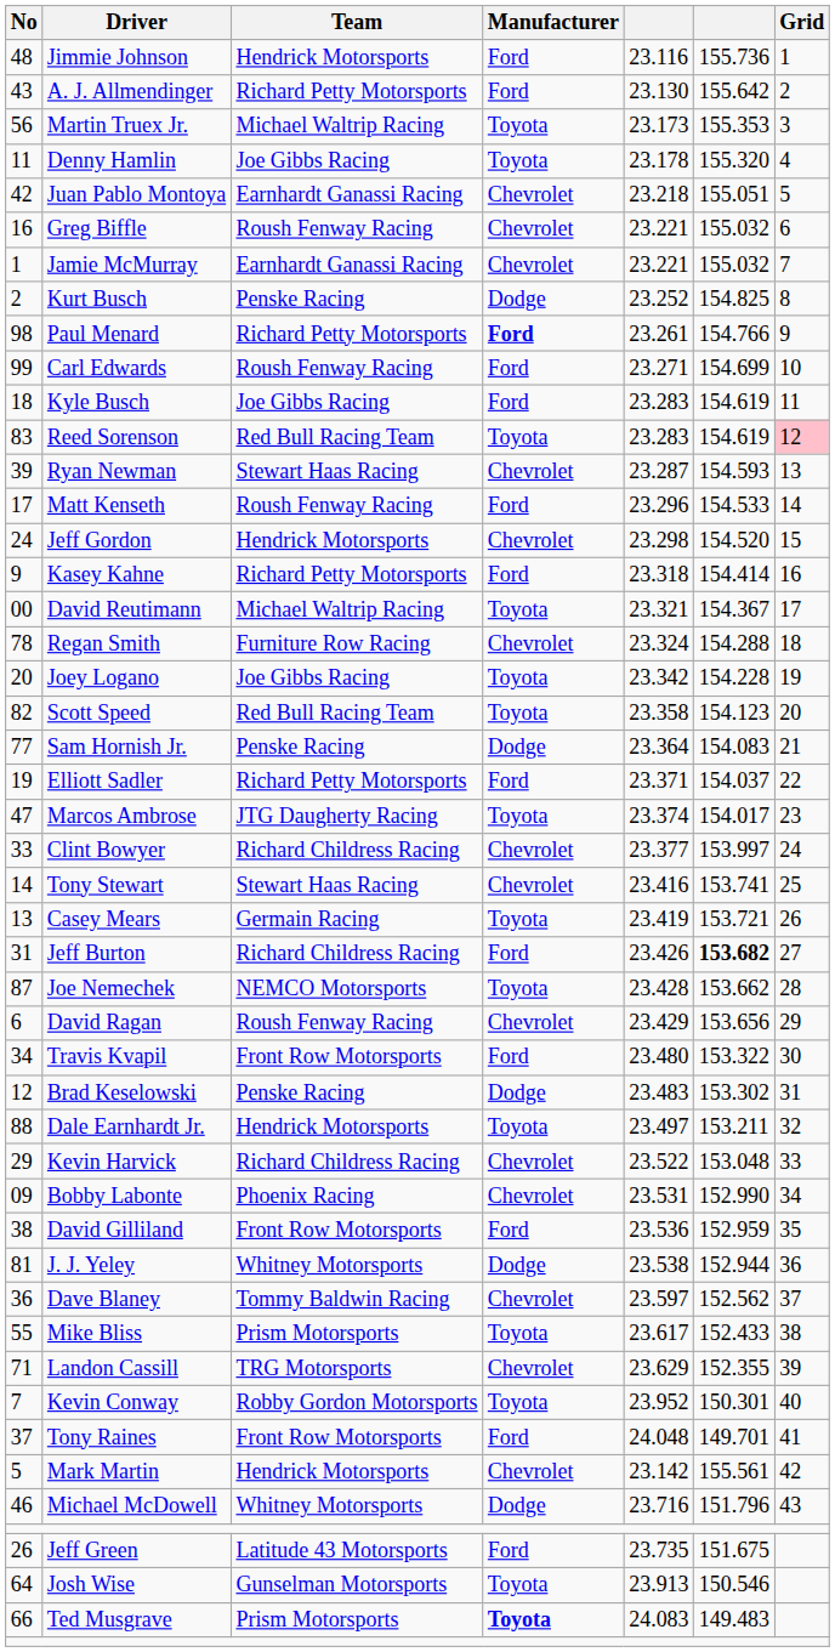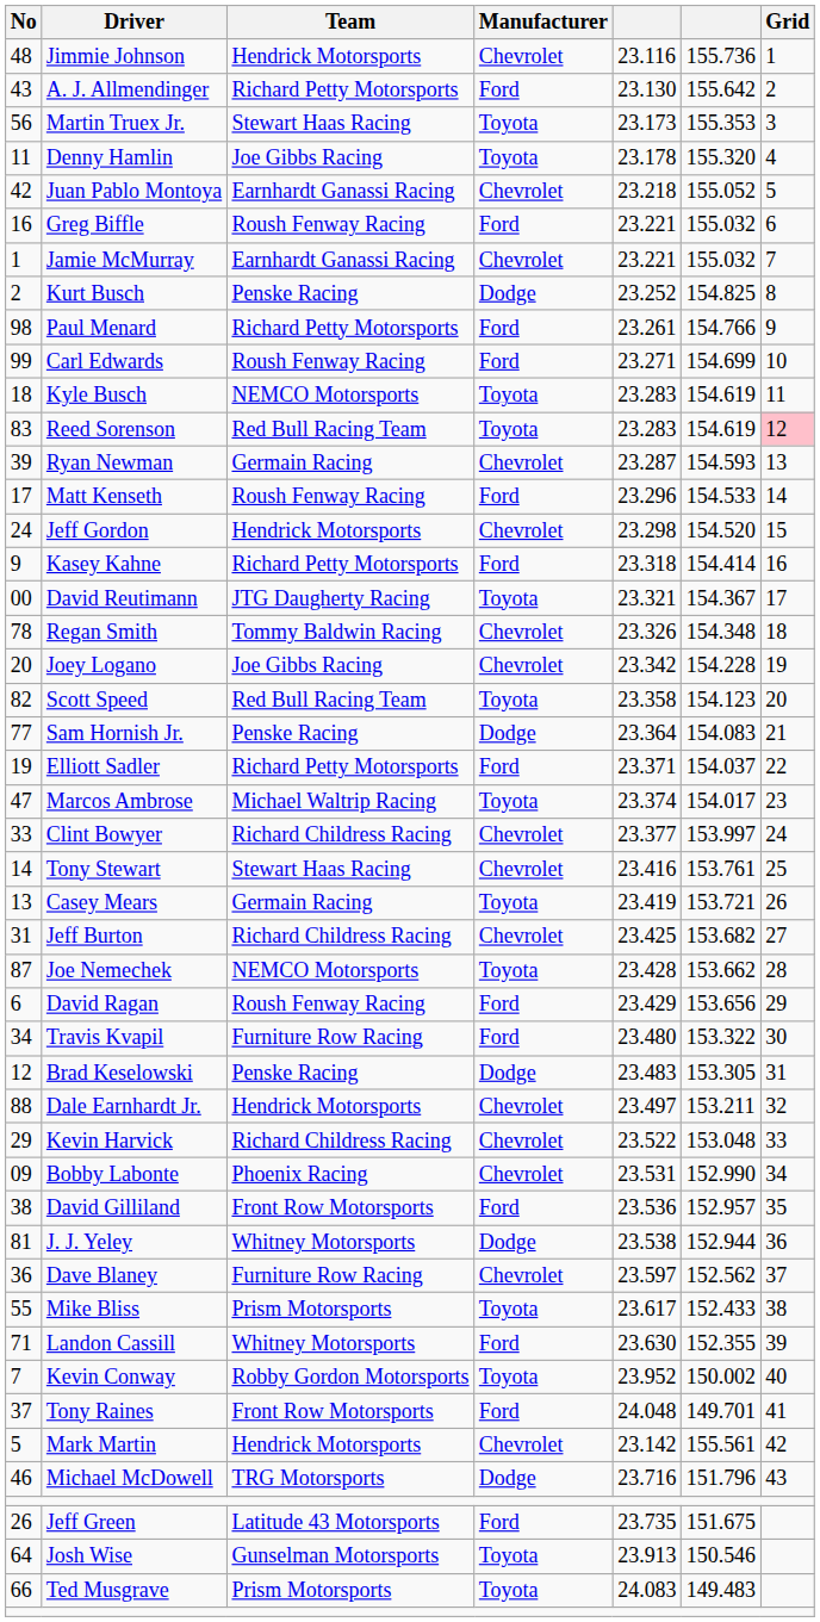 <table class="wikitable">
 <tr>
 <th>No</th>
 <th>Driver</th>
 <th>Team</th>
 <th>Manufacturer</th>
 <th></th>
 <th></th>
 <th>Grid</th>
 </tr>
 <tr>
 <td>48</td>
 <td><a href='#'>Jimmie Johnson</a></td>
 <td><a href='#'>Hendrick Motorsports</a></td>
-<td><a href='#'>Ford</a></td>
+<td><a href='#'>Chevrolet</a></td>
 <td>23.116</td>
 <td>155.736</td>
 <td>1</td>
 </tr>
 <tr>
 <td>43</td>
 <td><a href='#'>A. J. Allmendinger</a></td>
 <td><a href='#'>Richard Petty Motorsports</a></td>
 <td><a href='#'>Ford</a></td>
 <td>23.130</td>
 <td>155.642</td>
 <td>2</td>
 </tr>
 <tr>
 <td>56</td>
 <td><a href='#'>Martin Truex Jr.</a></td>
-<td><a href='#'>Michael Waltrip Racing</a></td>
+<td><a href='#'>Stewart Haas Racing</a></td>
 <td><a href='#'>Toyota</a></td>
 <td>23.173</td>
 <td>155.353</td>
 <td>3</td>
 </tr>
 <tr>
 <td>11</td>
 <td><a href='#'>Denny Hamlin</a></td>
 <td><a href='#'>Joe Gibbs Racing</a></td>
 <td><a href='#'>Toyota</a></td>
 <td>23.178</td>
 <td>155.320</td>
 <td>4</td>
 </tr>
 <tr>
 <td>42</td>
 <td><a href='#'>Juan Pablo Montoya</a></td>
 <td><a href='#'>Earnhardt Ganassi Racing</a></td>
 <td><a href='#'>Chevrolet</a></td>
 <td>23.218</td>
-<td>155.051</td>
+<td>155.052</td>
 <td>5</td>
 </tr>
 <tr>
 <td>16</td>
 <td><a href='#'>Greg Biffle</a></td>
 <td><a href='#'>Roush Fenway Racing</a></td>
-<td><a href='#'>Chevrolet</a></td>
+<td><a href='#'>Ford</a></td>
 <td>23.221</td>
 <td>155.032</td>
 <td>6</td>
 </tr>
 <tr>
 <td>1</td>
 <td><a href='#'>Jamie McMurray</a></td>
 <td><a href='#'>Earnhardt Ganassi Racing</a></td>
 <td><a href='#'>Chevrolet</a></td>
 <td>23.221</td>
 <td>155.032</td>
 <td>7</td>
 </tr>
 <tr>
 <td>2</td>
 <td><a href='#'>Kurt Busch</a></td>
 <td><a href='#'>Penske Racing</a></td>
 <td><a href='#'>Dodge</a></td>
 <td>23.252</td>
 <td>154.825</td>
 <td>8</td>
 </tr>
 <tr>
 <td>98</td>
 <td><a href='#'>Paul Menard</a></td>
 <td><a href='#'>Richard Petty Motorsports</a></td>
-<td><strong><a href='#'>Ford</a></strong></td>
+<td><a href='#'>Ford</a></td>
 <td>23.261</td>
 <td>154.766</td>
 <td>9</td>
 </tr>
 <tr>
 <td>99</td>
 <td><a href='#'>Carl Edwards</a></td>
 <td><a href='#'>Roush Fenway Racing</a></td>
 <td><a href='#'>Ford</a></td>
 <td>23.271</td>
 <td>154.699</td>
 <td>10</td>
 </tr>
 <tr>
 <td>18</td>
 <td><a href='#'>Kyle Busch</a></td>
-<td><a href='#'>Joe Gibbs Racing</a></td>
-<td><a href='#'>Ford</a></td>
+<td><a href='#'>NEMCO Motorsports</a></td>
+<td><a href='#'>Toyota</a></td>
 <td>23.283</td>
 <td>154.619</td>
 <td>11</td>
 </tr>
 <tr>
 <td>83</td>
 <td><a href='#'>Reed Sorenson</a></td>
 <td><a href='#'>Red Bull Racing Team</a></td>
 <td><a href='#'>Toyota</a></td>
 <td>23.283</td>
 <td>154.619</td>
 <td style="background: pink;">12</td>
 </tr>
 <tr>
 <td>39</td>
 <td><a href='#'>Ryan Newman</a></td>
-<td><a href='#'>Stewart Haas Racing</a></td>
+<td><a href='#'>Germain Racing</a></td>
 <td><a href='#'>Chevrolet</a></td>
 <td>23.287</td>
 <td>154.593</td>
 <td>13</td>
 </tr>
 <tr>
 <td>17</td>
 <td><a href='#'>Matt Kenseth</a></td>
 <td><a href='#'>Roush Fenway Racing</a></td>
 <td><a href='#'>Ford</a></td>
 <td>23.296</td>
 <td>154.533</td>
 <td>14</td>
 </tr>
 <tr>
 <td>24</td>
 <td><a href='#'>Jeff Gordon</a></td>
 <td><a href='#'>Hendrick Motorsports</a></td>
 <td><a href='#'>Chevrolet</a></td>
 <td>23.298</td>
 <td>154.520</td>
 <td>15</td>
 </tr>
 <tr>
 <td>9</td>
 <td><a href='#'>Kasey Kahne</a></td>
 <td><a href='#'>Richard Petty Motorsports</a></td>
 <td><a href='#'>Ford</a></td>
 <td>23.318</td>
 <td>154.414</td>
 <td>16</td>
 </tr>
 <tr>
 <td>00</td>
 <td><a href='#'>David Reutimann</a></td>
-<td><a href='#'>Michael Waltrip Racing</a></td>
+<td><a href='#'>JTG Daugherty Racing</a></td>
 <td><a href='#'>Toyota</a></td>
 <td>23.321</td>
 <td>154.367</td>
 <td>17</td>
 </tr>
 <tr>
 <td>78</td>
 <td><a href='#'>Regan Smith</a></td>
-<td><a href='#'>Furniture Row Racing</a></td>
+<td><a href='#'>Tommy Baldwin Racing</a></td>
 <td><a href='#'>Chevrolet</a></td>
-<td>23.324</td>
-<td>154.288</td>
+<td>23.326</td>
+<td>154.348</td>
 <td>18</td>
 </tr>
 <tr>
 <td>20</td>
 <td><a href='#'>Joey Logano</a></td>
 <td><a href='#'>Joe Gibbs Racing</a></td>
-<td><a href='#'>Toyota</a></td>
+<td><a href='#'>Chevrolet</a></td>
 <td>23.342</td>
 <td>154.228</td>
 <td>19</td>
 </tr>
 <tr>
 <td>82</td>
 <td><a href='#'>Scott Speed</a></td>
 <td><a href='#'>Red Bull Racing Team</a></td>
 <td><a href='#'>Toyota</a></td>
 <td>23.358</td>
 <td>154.123</td>
 <td>20</td>
 </tr>
 <tr>
 <td>77</td>
 <td><a href='#'>Sam Hornish Jr.</a></td>
 <td><a href='#'>Penske Racing</a></td>
 <td><a href='#'>Dodge</a></td>
 <td>23.364</td>
 <td>154.083</td>
 <td>21</td>
 </tr>
 <tr>
 <td>19</td>
 <td><a href='#'>Elliott Sadler</a></td>
 <td><a href='#'>Richard Petty Motorsports</a></td>
 <td><a href='#'>Ford</a></td>
 <td>23.371</td>
 <td>154.037</td>
 <td>22</td>
 </tr>
 <tr>
 <td>47</td>
 <td><a href='#'>Marcos Ambrose</a></td>
-<td><a href='#'>JTG Daugherty Racing</a></td>
+<td><a href='#'>Michael Waltrip Racing</a></td>
 <td><a href='#'>Toyota</a></td>
 <td>23.374</td>
 <td>154.017</td>
 <td>23</td>
 </tr>
 <tr>
 <td>33</td>
 <td><a href='#'>Clint Bowyer</a></td>
 <td><a href='#'>Richard Childress Racing</a></td>
 <td><a href='#'>Chevrolet</a></td>
 <td>23.377</td>
 <td>153.997</td>
 <td>24</td>
 </tr>
 <tr>
 <td>14</td>
 <td><a href='#'>Tony Stewart</a></td>
 <td><a href='#'>Stewart Haas Racing</a></td>
 <td><a href='#'>Chevrolet</a></td>
 <td>23.416</td>
-<td>153.741</td>
+<td>153.761</td>
 <td>25</td>
 </tr>
 <tr>
 <td>13</td>
 <td><a href='#'>Casey Mears</a></td>
 <td><a href='#'>Germain Racing</a></td>
 <td><a href='#'>Toyota</a></td>
 <td>23.419</td>
 <td>153.721</td>
 <td>26</td>
 </tr>
 <tr>
 <td>31</td>
 <td><a href='#'>Jeff Burton</a></td>
 <td><a href='#'>Richard Childress Racing</a></td>
-<td><a href='#'>Ford</a></td>
-<td>23.426</td>
-<td><strong>153.682</strong></td>
+<td><a href='#'>Chevrolet</a></td>
+<td>23.425</td>
+<td>153.682</td>
 <td>27</td>
 </tr>
 <tr>
 <td>87</td>
 <td><a href='#'>Joe Nemechek</a></td>
 <td><a href='#'>NEMCO Motorsports</a></td>
 <td><a href='#'>Toyota</a></td>
 <td>23.428</td>
 <td>153.662</td>
 <td>28</td>
 </tr>
 <tr>
 <td>6</td>
 <td><a href='#'>David Ragan</a></td>
 <td><a href='#'>Roush Fenway Racing</a></td>
-<td><a href='#'>Chevrolet</a></td>
+<td><a href='#'>Ford</a></td>
 <td>23.429</td>
 <td>153.656</td>
 <td>29</td>
 </tr>
 <tr>
 <td>34</td>
 <td><a href='#'>Travis Kvapil</a></td>
-<td><a href='#'>Front Row Motorsports</a></td>
+<td><a href='#'>Furniture Row Racing</a></td>
 <td><a href='#'>Ford</a></td>
 <td>23.480</td>
 <td>153.322</td>
 <td>30</td>
 </tr>
 <tr>
 <td>12</td>
 <td><a href='#'>Brad Keselowski</a></td>
 <td><a href='#'>Penske Racing</a></td>
 <td><a href='#'>Dodge</a></td>
 <td>23.483</td>
-<td>153.302</td>
+<td>153.305</td>
 <td>31</td>
 </tr>
 <tr>
 <td>88</td>
 <td><a href='#'>Dale Earnhardt Jr.</a></td>
 <td><a href='#'>Hendrick Motorsports</a></td>
-<td><a href='#'>Toyota</a></td>
+<td><a href='#'>Chevrolet</a></td>
 <td>23.497</td>
 <td>153.211</td>
 <td>32</td>
 </tr>
 <tr>
 <td>29</td>
 <td><a href='#'>Kevin Harvick</a></td>
 <td><a href='#'>Richard Childress Racing</a></td>
 <td><a href='#'>Chevrolet</a></td>
 <td>23.522</td>
 <td>153.048</td>
 <td>33</td>
 </tr>
 <tr>
 <td>09</td>
 <td><a href='#'>Bobby Labonte</a></td>
 <td><a href='#'>Phoenix Racing</a></td>
 <td><a href='#'>Chevrolet</a></td>
 <td>23.531</td>
 <td>152.990</td>
 <td>34</td>
 </tr>
 <tr>
 <td>38</td>
 <td><a href='#'>David Gilliland</a></td>
 <td><a href='#'>Front Row Motorsports</a></td>
 <td><a href='#'>Ford</a></td>
 <td>23.536</td>
-<td>152.959</td>
+<td>152.957</td>
 <td>35</td>
 </tr>
 <tr>
 <td>81</td>
 <td><a href='#'>J. J. Yeley</a></td>
 <td><a href='#'>Whitney Motorsports</a></td>
 <td><a href='#'>Dodge</a></td>
 <td>23.538</td>
 <td>152.944</td>
 <td>36</td>
 </tr>
 <tr>
 <td>36</td>
 <td><a href='#'>Dave Blaney</a></td>
-<td><a href='#'>Tommy Baldwin Racing</a></td>
+<td><a href='#'>Furniture Row Racing</a></td>
 <td><a href='#'>Chevrolet</a></td>
 <td>23.597</td>
 <td>152.562</td>
 <td>37</td>
 </tr>
 <tr>
 <td>55</td>
 <td><a href='#'>Mike Bliss</a></td>
 <td><a href='#'>Prism Motorsports</a></td>
 <td><a href='#'>Toyota</a></td>
 <td>23.617</td>
 <td>152.433</td>
 <td>38</td>
 </tr>
 <tr>
 <td>71</td>
 <td><a href='#'>Landon Cassill</a></td>
-<td><a href='#'>TRG Motorsports</a></td>
-<td><a href='#'>Chevrolet</a></td>
-<td>23.629</td>
+<td><a href='#'>Whitney Motorsports</a></td>
+<td><a href='#'>Ford</a></td>
+<td>23.630</td>
 <td>152.355</td>
 <td>39</td>
 </tr>
 <tr>
 <td>7</td>
 <td><a href='#'>Kevin Conway</a></td>
 <td><a href='#'>Robby Gordon Motorsports</a></td>
 <td><a href='#'>Toyota</a></td>
 <td>23.952</td>
-<td>150.301</td>
+<td>150.002</td>
 <td>40</td>
 </tr>
 <tr>
 <td>37</td>
 <td><a href='#'>Tony Raines</a></td>
 <td><a href='#'>Front Row Motorsports</a></td>
 <td><a href='#'>Ford</a></td>
 <td>24.048</td>
 <td>149.701</td>
 <td>41</td>
 </tr>
 <tr>
 <td>5</td>
 <td><a href='#'>Mark Martin</a></td>
 <td><a href='#'>Hendrick Motorsports</a></td>
 <td><a href='#'>Chevrolet</a></td>
 <td>23.142</td>
 <td>155.561</td>
 <td>42</td>
 </tr>
 <tr>
 <td>46</td>
 <td><a href='#'>Michael McDowell</a></td>
-<td><a href='#'>Whitney Motorsports</a></td>
+<td><a href='#'>TRG Motorsports</a></td>
 <td><a href='#'>Dodge</a></td>
 <td>23.716</td>
 <td>151.796</td>
 <td>43</td>
 </tr>
 <tr>
 <td colspan="8"></td>
 </tr>
 <tr>
 <td>26</td>
 <td><a href='#'>Jeff Green</a></td>
 <td><a href='#'>Latitude 43 Motorsports</a></td>
 <td><a href='#'>Ford</a></td>
 <td>23.735</td>
 <td>151.675</td>
 <td></td>
 </tr>
 <tr>
 <td>64</td>
 <td><a href='#'>Josh Wise</a></td>
 <td><a href='#'>Gunselman Motorsports</a></td>
 <td><a href='#'>Toyota</a></td>
 <td>23.913</td>
 <td>150.546</td>
 <td></td>
 </tr>
 <tr>
 <td>66</td>
 <td><a href='#'>Ted Musgrave</a></td>
 <td><a href='#'>Prism Motorsports</a></td>
-<td><strong><a href='#'>Toyota</a></strong></td>
+<td><a href='#'>Toyota</a></td>
 <td>24.083</td>
 <td>149.483</td>
 <td></td>
 </tr>
 <tr>
 <td colspan="8"></td>
 </tr>
 </table>
